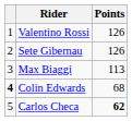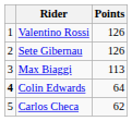 <table class="wikitable" style="font-size: 95%;">
 <tr>
 <th></th>
 <th>Rider</th>
 <th>Points</th>
 </tr>
 <tr>
 <td align=center>1</td>
 <td> <a href='#'>Valentino Rossi</a></td>
 <td align=right>126</td>
 </tr>
 <tr>
 <td align=center>2</td>
 <td> <a href='#'>Sete Gibernau</a></td>
 <td align=right>126</td>
 </tr>
 <tr>
 <td align=center>3</td>
 <td> <a href='#'>Max Biaggi</a></td>
 <td align=right>113</td>
 </tr>
 <tr>
 <td align=center><strong>4</strong></td>
 <td> <a href='#'>Colin Edwards</a></td>
-<td align=right>68</td>
+<td align=right>64</td>
 </tr>
 <tr>
 <td align=center>5</td>
 <td> <a href='#'>Carlos Checa</a></td>
-<td align=right><strong>62</strong></td>
+<td align=right>62</td>
 </tr>
 </table>
